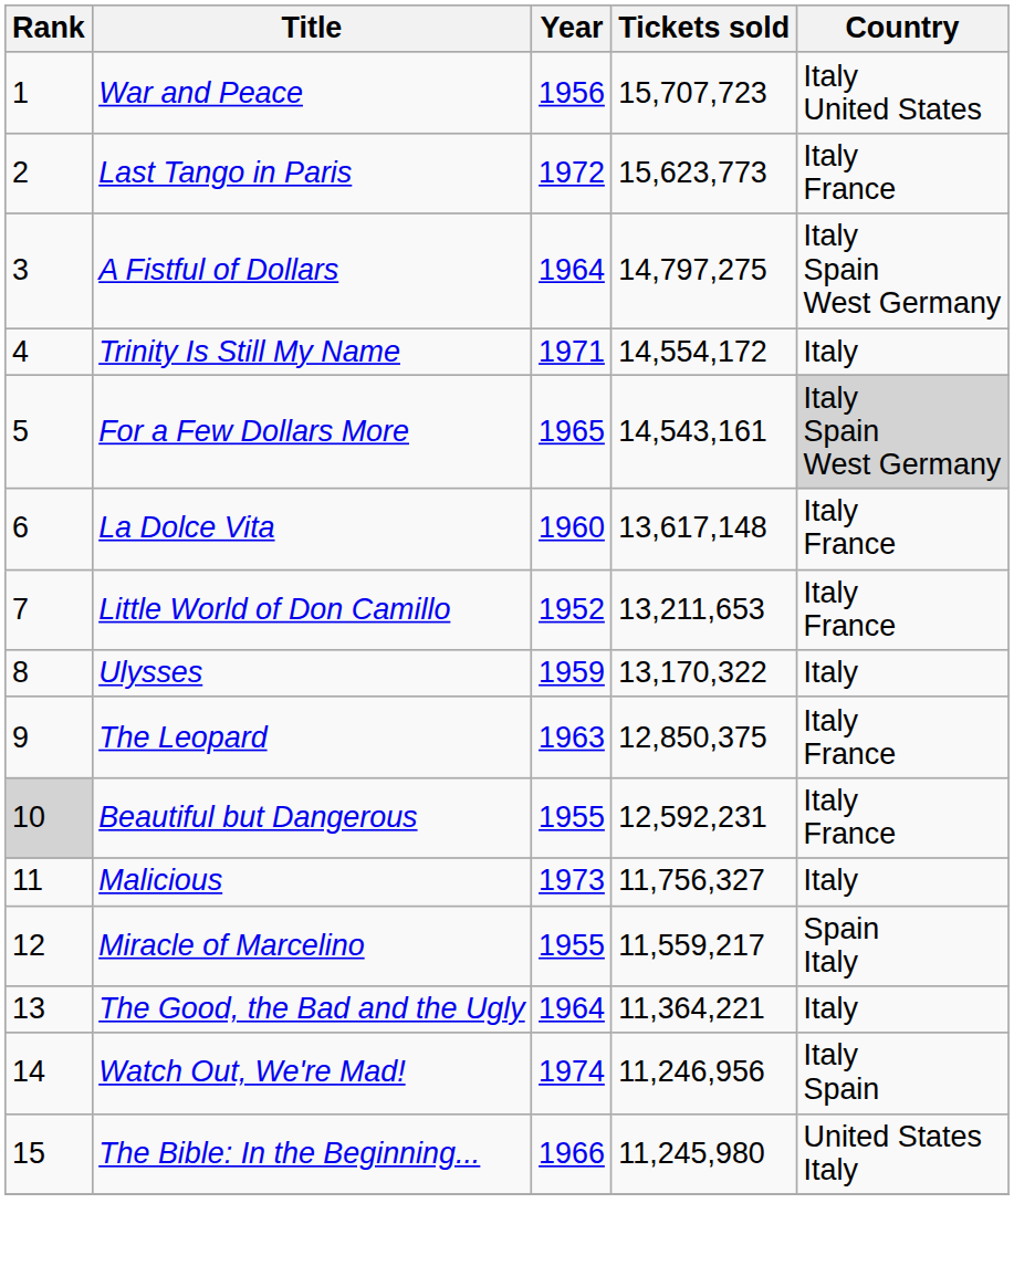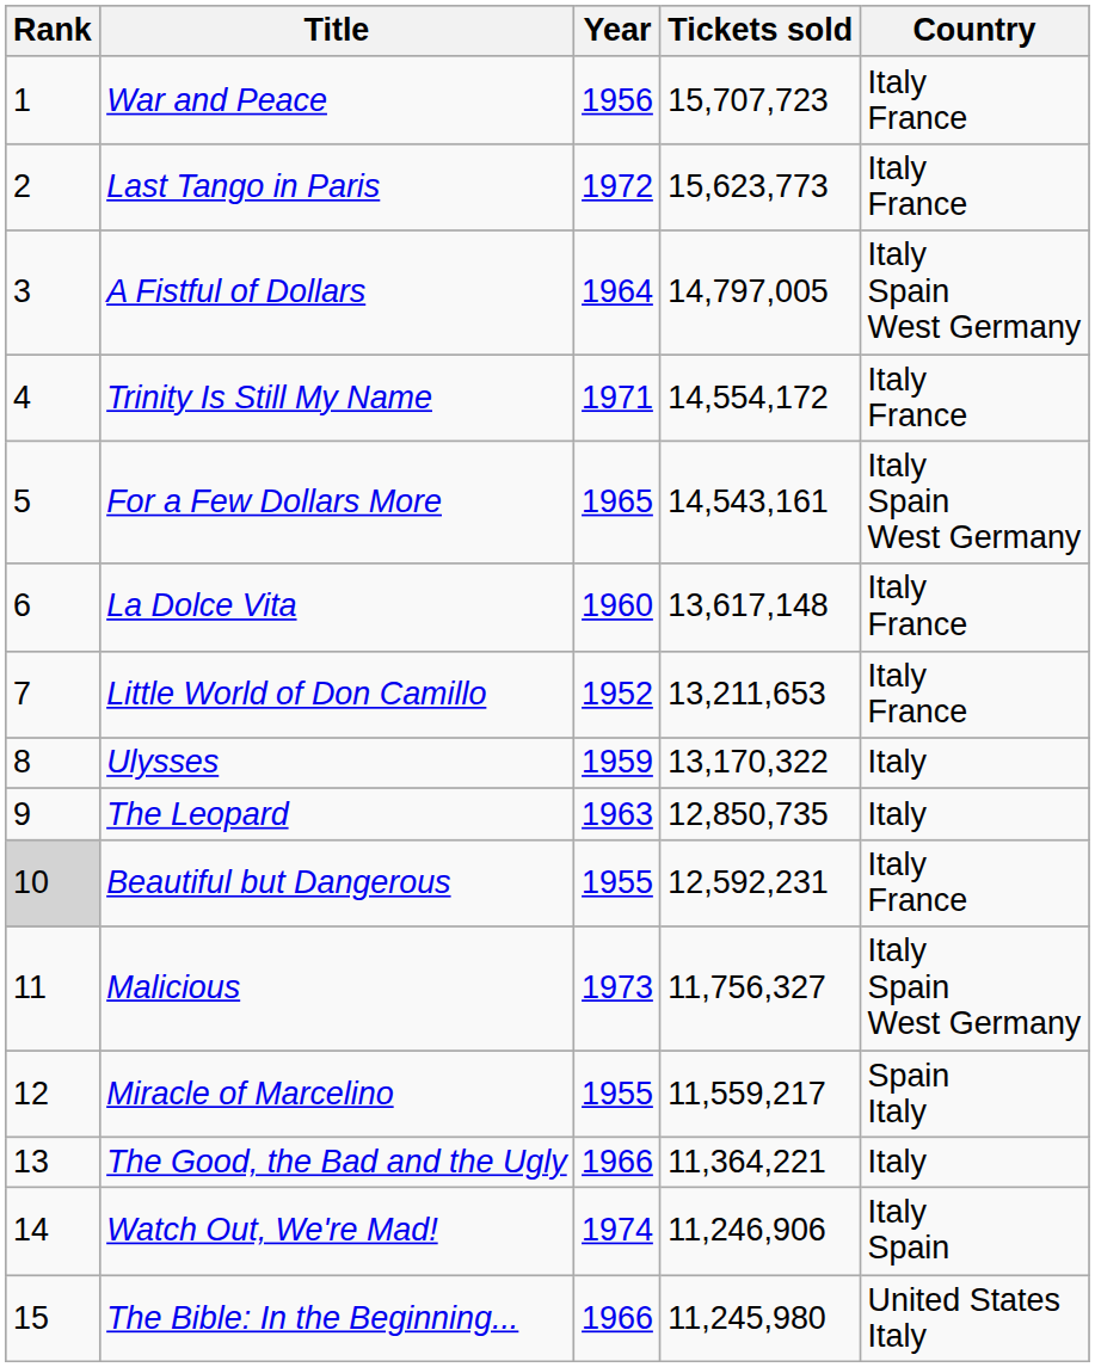 <table class="wikitable sortable">
 <tr>
 <th>Rank</th>
 <th>Title</th>
 <th>Year</th>
 <th>Tickets sold</th>
 <th>Country</th>
 </tr>
 <tr>
 <td>1</td>
 <td><em><a href='#'>War and Peace</a></em></td>
 <td><a href='#'>1956</a></td>
 <td>15,707,723</td>
-<td>Italy<br>United States</td>
+<td>Italy<br>France</td>
 </tr>
 <tr>
 <td>2</td>
 <td><em><a href='#'>Last Tango in Paris</a></em></td>
 <td><a href='#'>1972</a></td>
 <td>15,623,773</td>
 <td>Italy<br>France</td>
 </tr>
 <tr>
 <td>3</td>
 <td><em><a href='#'>A Fistful of Dollars</a></em></td>
 <td><a href='#'>1964</a></td>
-<td>14,797,275</td>
+<td>14,797,005</td>
 <td>Italy<br>Spain<br>West Germany</td>
 </tr>
 <tr>
 <td>4</td>
 <td><em><a href='#'>Trinity Is Still My Name</a></em></td>
 <td><a href='#'>1971</a></td>
 <td>14,554,172</td>
-<td>Italy</td>
+<td>Italy<br>France</td>
 </tr>
 <tr>
 <td>5</td>
 <td><em><a href='#'>For a Few Dollars More</a></em></td>
 <td><a href='#'>1965</a></td>
 <td>14,543,161</td>
-<td style="background: lightgrey;">Italy<br>Spain<br>West Germany</td>
+<td>Italy<br>Spain<br>West Germany</td>
 </tr>
 <tr>
 <td>6</td>
 <td><em><a href='#'>La Dolce Vita</a></em></td>
 <td><a href='#'>1960</a></td>
 <td>13,617,148</td>
 <td>Italy<br>France</td>
 </tr>
 <tr>
 <td>7</td>
 <td><em><a href='#'>Little World of Don Camillo</a></em></td>
 <td><a href='#'>1952</a></td>
 <td>13,211,653</td>
 <td>Italy<br>France</td>
 </tr>
 <tr>
 <td>8</td>
 <td><em><a href='#'>Ulysses</a></em></td>
 <td><a href='#'>1959</a></td>
 <td>13,170,322</td>
 <td>Italy</td>
 </tr>
 <tr>
 <td>9</td>
 <td><em><a href='#'>The Leopard</a></em></td>
 <td><a href='#'>1963</a></td>
-<td>12,850,375</td>
-<td>Italy<br>France</td>
+<td>12,850,735</td>
+<td>Italy</td>
 </tr>
 <tr>
 <td style="background: lightgrey;">10</td>
 <td><em><a href='#'>Beautiful but Dangerous</a></em></td>
 <td><a href='#'>1955</a></td>
 <td>12,592,231</td>
 <td>Italy<br>France</td>
 </tr>
 <tr>
 <td>11</td>
 <td><em><a href='#'>Malicious</a></em></td>
 <td><a href='#'>1973</a></td>
 <td>11,756,327</td>
-<td>Italy</td>
+<td>Italy<br>Spain<br>West Germany</td>
 </tr>
 <tr>
 <td>12</td>
 <td><em><a href='#'>Miracle of Marcelino</a></em></td>
 <td><a href='#'>1955</a></td>
 <td>11,559,217</td>
 <td>Spain<br>Italy</td>
 </tr>
 <tr>
 <td>13</td>
 <td><em><a href='#'>The Good, the Bad and the Ugly</a></em></td>
-<td><a href='#'>1964</a></td>
+<td><a href='#'>1966</a></td>
 <td>11,364,221</td>
 <td>Italy</td>
 </tr>
 <tr>
 <td>14</td>
 <td><em><a href='#'>Watch Out, We're Mad!</a></em></td>
 <td><a href='#'>1974</a></td>
-<td>11,246,956</td>
+<td>11,246,906</td>
 <td>Italy<br>Spain</td>
 </tr>
 <tr>
 <td>15</td>
 <td><em><a href='#'>The Bible: In the Beginning...</a></em></td>
 <td><a href='#'>1966</a></td>
 <td>11,245,980</td>
 <td>United States<br>Italy</td>
 </tr>
 <tr>
 </tr>
 </table>
